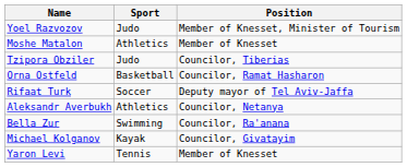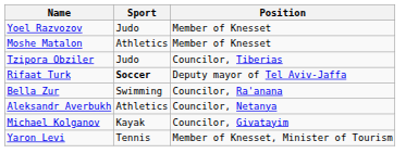 <table class="wikitable sortable">
 <tr>
 <th>Name</th>
 <th>Sport</th>
 <th>Position</th>
 </tr>
 <tr>
 <td data-sort-value="Razvozov,Yoel"><a href='#'>Yoel Razvozov</a></td>
 <td>Judo</td>
-<td>Member of Knesset, Minister of Tourism</td>
+<td>Member of Knesset</td>
 </tr>
 <tr>
 <td data-sort-value="Matalon,Moshe"><a href='#'>Moshe Matalon</a></td>
 <td>Athletics</td>
 <td>Member of Knesset</td>
 </tr>
 <tr>
 <td data-sort-value="Obziler,Tzipora"><a href='#'>Tzipora Obziler</a></td>
 <td>Judo</td>
 <td>Councilor, <a href='#'>Tiberias</a></td>
 </tr>
 <tr>
-<td data-sort-value="Ostfeld,Orna"><a href='#'>Orna Ostfeld</a></td>
-<td>Basketball</td>
-<td>Councilor, <a href='#'>Ramat Hasharon</a></td>
+<td data-sort-value="Turk,Rifaat"><a href='#'>Rifaat Turk</a></td>
+<td><strong>Soccer</strong></td>
+<td>Deputy mayor of <a href='#'>Tel Aviv-Jaffa</a></td>
 </tr>
 <tr>
-<td data-sort-value="Turk,Rifaat"><a href='#'>Rifaat Turk</a></td>
-<td>Soccer</td>
-<td>Deputy mayor of <a href='#'>Tel Aviv-Jaffa</a></td>
+<td data-sort-value="Zur,Bella"><a href='#'>Bella Zur</a></td>
+<td>Swimming</td>
+<td>Councilor, <a href='#'>Ra'anana</a></td>
 </tr>
 <tr>
 <td data-sort-value="Averbukh,Aleksandr"><a href='#'>Aleksandr Averbukh</a></td>
 <td>Athletics</td>
 <td>Councilor, <a href='#'>Netanya</a></td>
-</tr>
-<tr>
-<td data-sort-value="Zur,Bella"><a href='#'>Bella Zur</a></td>
-<td>Swimming</td>
-<td>Councilor, <a href='#'>Ra'anana</a></td>
 </tr>
 <tr>
 <td data-sort-value="Kolganov,Michael"><a href='#'>Michael Kolganov</a></td>
 <td>Kayak</td>
 <td>Councilor, <a href='#'>Givatayim</a></td>
 </tr>
 <tr>
 <td data-sort-value="Levi,Yaron"><a href='#'>Yaron Levi</a></td>
 <td>Tennis</td>
-<td>Member of Knesset</td>
+<td>Member of Knesset, Minister of Tourism</td>
 </tr>
 </table>
